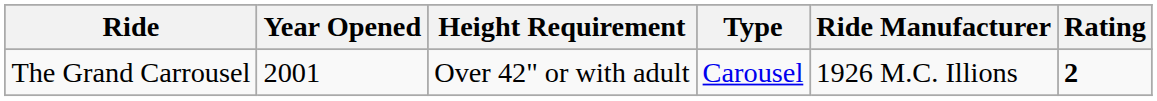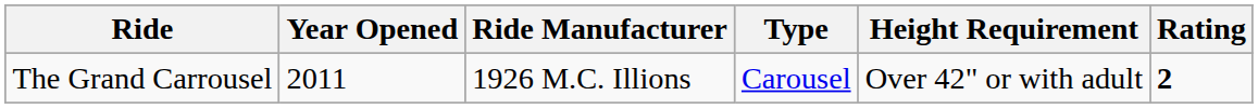 <table class="wikitable sortable">
 <tr>
 <th>Ride</th>
 <th>Year Opened</th>
+<th>Ride Manufacturer</th>
+<th>Type</th>
 <th>Height Requirement</th>
-<th>Type</th>
-<th>Ride Manufacturer</th>
 <th>Rating</th>
 </tr>
 <tr>
 <td>The Grand Carrousel</td>
-<td>2001</td>
+<td>2011</td>
+<td>1926 M.C. Illions</td>
+<td><a href='#'>Carousel</a></td>
 <td>Over 42" or with adult</td>
-<td><a href='#'>Carousel</a></td>
-<td>1926 M.C. Illions</td>
 <td><strong>2</strong></td>
 </tr>
 </table>
